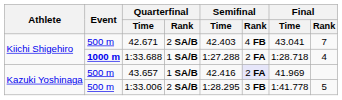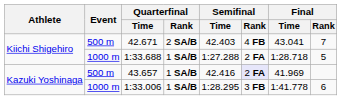 <table class="wikitable" style="font-size:90%">
 <tr>
 <th rowspan=2>Athlete</th>
 <th rowspan=2>Event</th>
 <th colspan=2>Quarterfinal</th>
 <th colspan=2>Semifinal</th>
 <th colspan=2>Final</th>
 </tr>
 <tr style="font-size:95%">
 <th>Time</th>
 <th>Rank</th>
 <th>Time</th>
 <th>Rank</th>
 <th>Time</th>
 <th>Rank</th>
 </tr>
 <tr align=center>
 <td align=left rowspan=2><a href='#'>Kiichi Shigehiro</a></td>
 <td align=left><a href='#'>500 m</a></td>
 <td>42.671</td>
 <td>2 <strong>SA/B</strong></td>
 <td>42.403</td>
 <td>4 <strong>FB</strong></td>
 <td>43.041</td>
 <td>7</td>
 </tr>
 <tr align=center>
-<td align=left><strong><a href='#'>1000 m</a></strong></td>
+<td align=left><a href='#'>1000 m</a></td>
 <td>1:33.688</td>
 <td>1 <strong>SA/B</strong></td>
 <td>1:27.288</td>
 <td>2 <strong>FA</strong></td>
 <td>1:28.718</td>
-<td>4</td>
+<td>5</td>
 </tr>
 <tr align=center>
 <td align=left rowspan=2><a href='#'>Kazuki Yoshinaga</a></td>
 <td align=left><a href='#'>500 m</a></td>
 <td>43.657</td>
 <td>1 <strong>SA/B</strong></td>
 <td>42.416</td>
 <td style="background: lavender;">2 <strong>FA</strong></td>
 <td>41.969</td>
 <td></td>
 </tr>
 <tr align=center>
-<td align=left><a href='#'>500 m</a></td>
+<td align=left><a href='#'>1000 m</a></td>
 <td>1:33.006</td>
-<td>2 <strong>SA/B</strong></td>
+<td>1 <strong>SA/B</strong></td>
 <td>1:28.295</td>
 <td>3 <strong>FB</strong></td>
 <td>1:41.778</td>
-<td>5</td>
+<td>6</td>
 </tr>
 </table>
